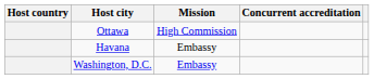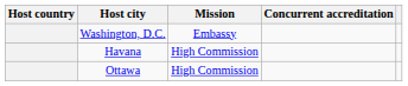 <table class="wikitable plainrowheaders" style="text-align:center;">
 <tr>
 <th scope="col">Host country</th>
 <th scope="col">Host city</th>
 <th scope="col">Mission</th>
 <th scope="col">Concurrent accreditation</th>
 <th scope="col"></th>
 </tr>
 <tr>
 <th scope="row"></th>
-<td><a href='#'>Ottawa</a></td>
+<td><a href='#'>Washington, D.C.</a></td>
+<td><a href='#'>Embassy</a></td>
+<td></td>
+<td></td>
+</tr>
+<tr>
+<th scope="row"></th>
+<td><a href='#'>Havana</a></td>
 <td><a href='#'>High Commission</a></td>
 <td></td>
 <td></td>
 </tr>
 <tr>
 <th scope="row"></th>
-<td><a href='#'>Havana</a></td>
-<td>Embassy</td>
-<td></td>
-<td></td>
-</tr>
-<tr>
-<th scope="row"></th>
-<td><a href='#'>Washington, D.C.</a></td>
-<td><a href='#'>Embassy</a></td>
+<td><a href='#'>Ottawa</a></td>
+<td><a href='#'>High Commission</a></td>
 <td></td>
 <td></td>
 </tr>
 </table>
